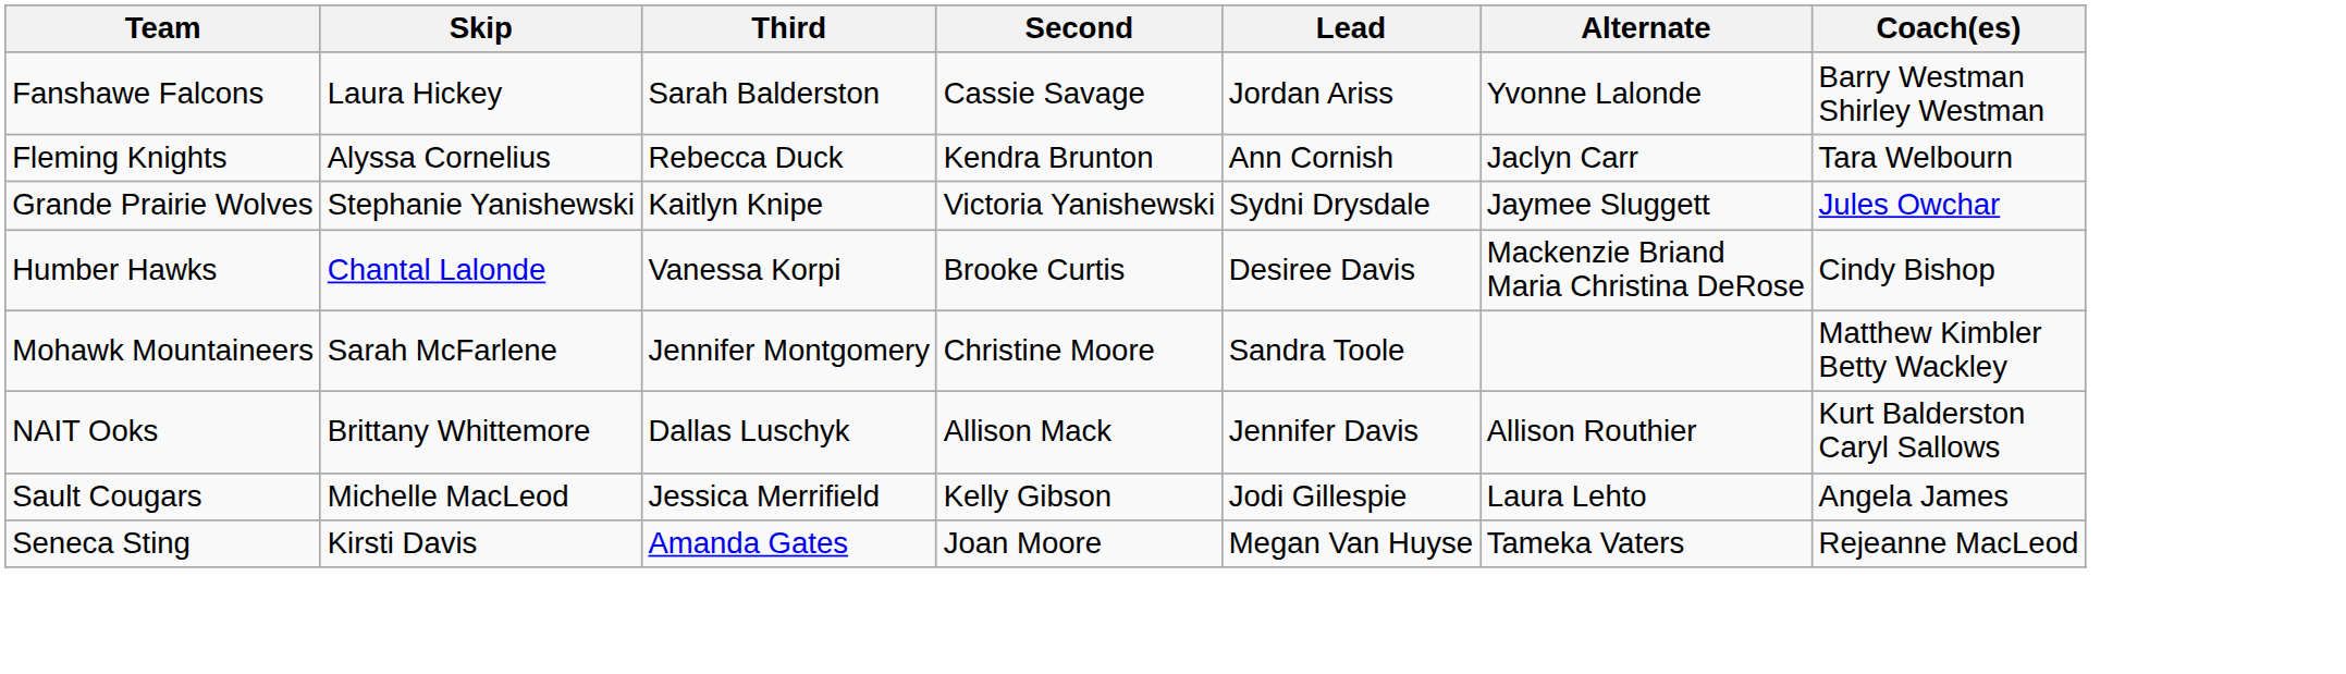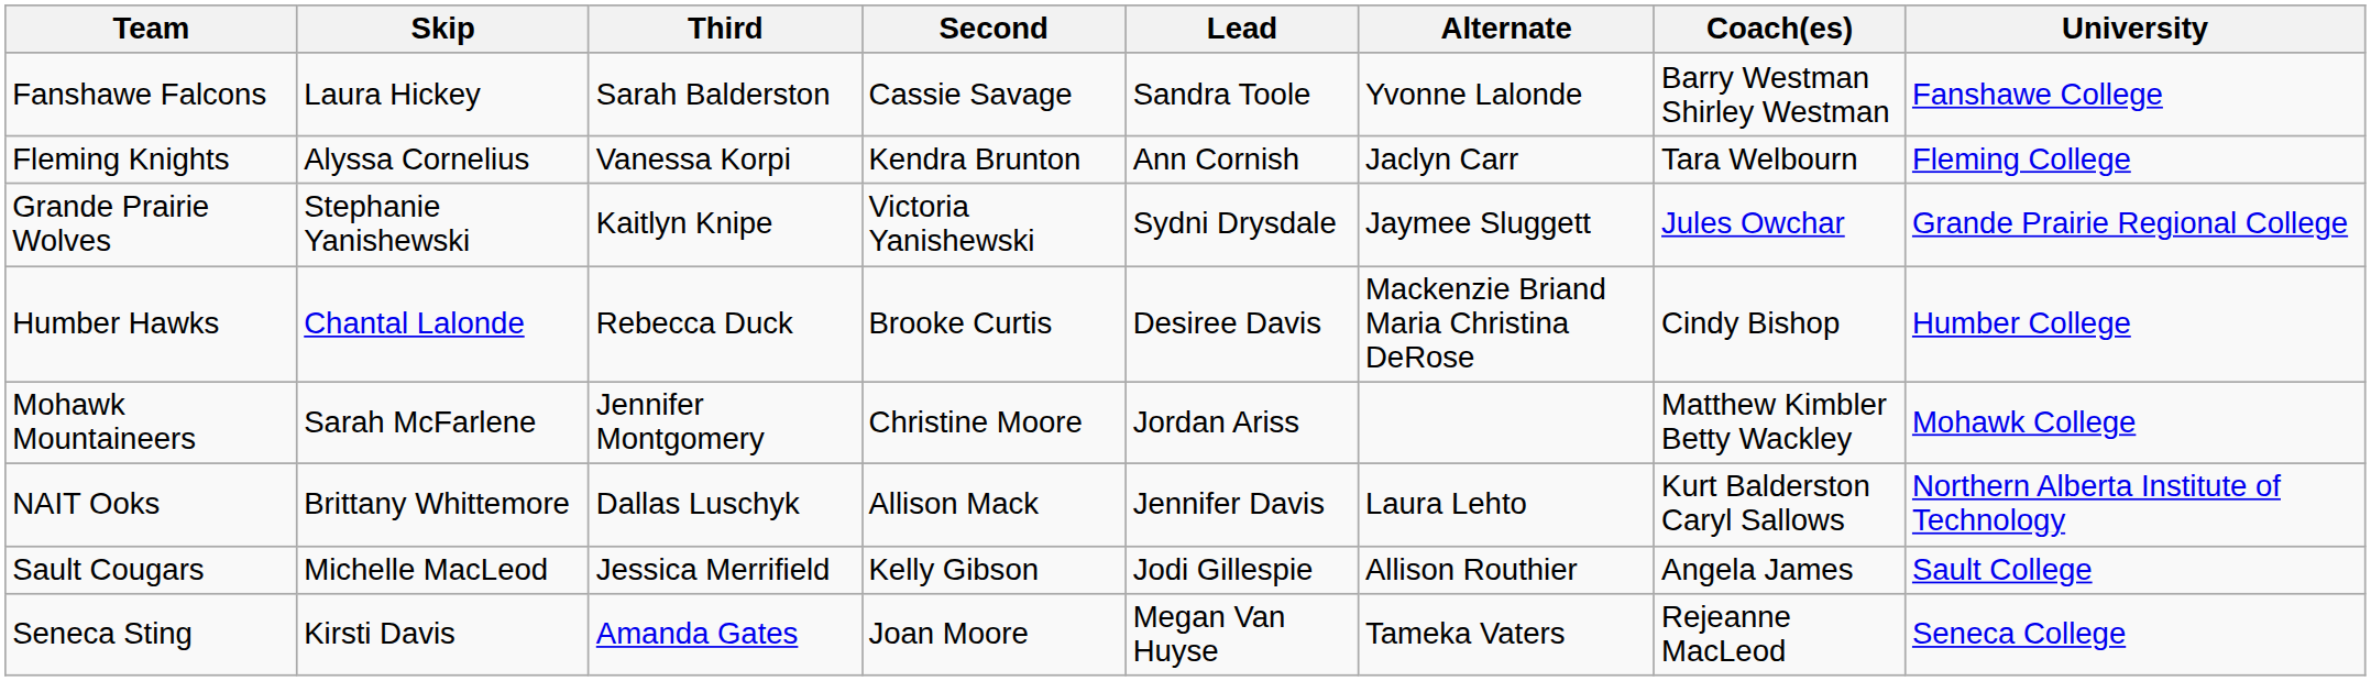 <table class=wikitable>
 <tr>
 <th>Team</th>
 <th>Skip</th>
 <th>Third</th>
 <th>Second</th>
 <th>Lead</th>
 <th>Alternate</th>
 <th>Coach(es)</th>
+<th>University</th>
 </tr>
 <tr>
 <td>Fanshawe Falcons</td>
 <td>Laura Hickey</td>
 <td>Sarah Balderston</td>
 <td>Cassie Savage</td>
-<td>Jordan Ariss</td>
+<td>Sandra Toole</td>
 <td>Yvonne Lalonde</td>
 <td>Barry Westman<br>Shirley Westman</td>
+<td> <a href='#'>Fanshawe College</a></td>
 </tr>
 <tr>
 <td>Fleming Knights</td>
 <td>Alyssa Cornelius</td>
-<td>Rebecca Duck</td>
+<td>Vanessa Korpi</td>
 <td>Kendra Brunton</td>
 <td>Ann Cornish</td>
 <td>Jaclyn Carr</td>
 <td>Tara Welbourn</td>
+<td> <a href='#'>Fleming College</a></td>
 </tr>
 <tr>
 <td>Grande Prairie Wolves</td>
 <td>Stephanie Yanishewski</td>
 <td>Kaitlyn Knipe</td>
 <td>Victoria Yanishewski</td>
 <td>Sydni Drysdale</td>
 <td>Jaymee Sluggett</td>
 <td><a href='#'>Jules Owchar</a></td>
+<td> <a href='#'>Grande Prairie Regional College</a></td>
 </tr>
 <tr>
 <td>Humber Hawks</td>
 <td><a href='#'>Chantal Lalonde</a></td>
-<td>Vanessa Korpi</td>
+<td>Rebecca Duck</td>
 <td>Brooke Curtis</td>
 <td>Desiree Davis</td>
 <td>Mackenzie Briand<br>Maria Christina DeRose</td>
 <td>Cindy Bishop</td>
+<td> <a href='#'>Humber College</a></td>
 </tr>
 <tr>
 <td>Mohawk Mountaineers</td>
 <td>Sarah McFarlene</td>
 <td>Jennifer Montgomery</td>
 <td>Christine Moore</td>
-<td>Sandra Toole</td>
+<td>Jordan Ariss</td>
 <td></td>
 <td>Matthew Kimbler<br>Betty Wackley</td>
+<td> <a href='#'>Mohawk College</a></td>
 </tr>
 <tr>
 <td>NAIT Ooks</td>
 <td>Brittany Whittemore</td>
 <td>Dallas Luschyk</td>
 <td>Allison Mack</td>
 <td>Jennifer Davis</td>
-<td>Allison Routhier</td>
+<td>Laura Lehto</td>
 <td>Kurt Balderston<br>Caryl Sallows</td>
+<td> <a href='#'>Northern Alberta Institute of Technology</a></td>
 </tr>
 <tr>
 <td>Sault Cougars</td>
 <td>Michelle MacLeod</td>
 <td>Jessica Merrifield</td>
 <td>Kelly Gibson</td>
 <td>Jodi Gillespie</td>
-<td>Laura Lehto</td>
+<td>Allison Routhier</td>
 <td>Angela James</td>
+<td> <a href='#'>Sault College</a></td>
 </tr>
 <tr>
 <td>Seneca Sting</td>
 <td>Kirsti Davis</td>
 <td><a href='#'>Amanda Gates</a></td>
 <td>Joan Moore</td>
 <td>Megan Van Huyse</td>
 <td>Tameka Vaters</td>
 <td>Rejeanne MacLeod</td>
+<td> <a href='#'>Seneca College</a></td>
 </tr>
 </table>
